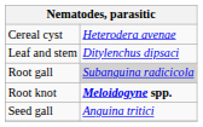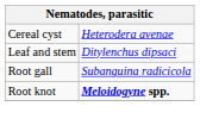 <table class="wikitable" style="clear">
 <tr>
 <th colspan=2><strong>Nematodes, parasitic</strong><br></th>
 </tr>
 <tr>
 <td>Cereal cyst</td>
 <td><em><a href='#'>Heterodera avenae</a></em></td>
 </tr>
 <tr>
 <td>Leaf and stem</td>
 <td><em><a href='#'>Ditylenchus dipsaci</a></em></td>
 </tr>
 <tr>
 <td>Root gall</td>
-<td style="background: lightgrey;"><em><a href='#'>Subanguina radicicola</a></em></td>
+<td><em><a href='#'>Subanguina radicicola</a></em></td>
 </tr>
 <tr>
 <td>Root knot</td>
 <td><strong><em><a href='#'>Meloidogyne</a></em> spp.</strong></td>
 </tr>
 <tr>
-<td>Seed gall</td>
-<td><em><a href='#'>Anguina tritici</a></em></td>
-</tr>
-<tr>
 </tr>
 </table>
